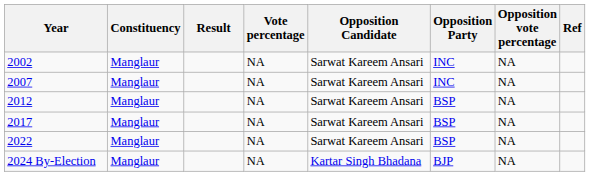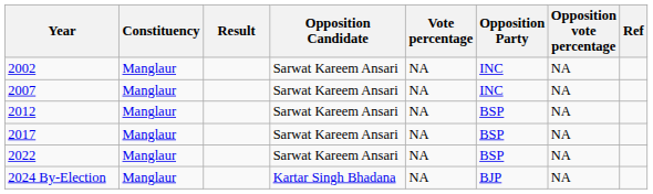 <table class="sortable wikitable">
 <tr>
 <th width=125>Year</th>
 <th width=80>Constituency</th>
 <th width=70>Result</th>
+<th width=150>Opposition Candidate</th>
 <th width=70>Vote percentage</th>
-<th width=150>Opposition Candidate</th>
 <th width=70>Opposition Party</th>
 <th width=70>Opposition vote percentage</th>
 <th width=25>Ref</th>
 </tr>
 <tr>
 <td><a href='#'>2002</a></td>
 <td><a href='#'>Manglaur</a></td>
 <td></td>
+<td>Sarwat Kareem Ansari</td>
 <td>NA</td>
-<td>Sarwat Kareem Ansari</td>
 <td><a href='#'>INC</a></td>
 <td>NA</td>
 <td></td>
 </tr>
 <tr>
 <td><a href='#'>2007</a></td>
 <td><a href='#'>Manglaur</a></td>
 <td></td>
+<td>Sarwat Kareem Ansari</td>
 <td>NA</td>
-<td>Sarwat Kareem Ansari</td>
 <td><a href='#'>INC</a></td>
 <td>NA</td>
 <td></td>
 </tr>
 <tr>
 <td><a href='#'>2012</a></td>
 <td><a href='#'>Manglaur</a></td>
 <td></td>
+<td>Sarwat Kareem Ansari</td>
 <td>NA</td>
-<td>Sarwat Kareem Ansari</td>
 <td><a href='#'>BSP</a></td>
 <td>NA</td>
 <td></td>
 </tr>
 <tr>
 <td><a href='#'>2017</a></td>
 <td><a href='#'>Manglaur</a></td>
 <td></td>
+<td>Sarwat Kareem Ansari</td>
 <td>NA</td>
-<td>Sarwat Kareem Ansari</td>
 <td><a href='#'>BSP</a></td>
 <td>NA</td>
 <td></td>
 </tr>
 <tr>
 <td><a href='#'>2022</a></td>
 <td><a href='#'>Manglaur</a></td>
 <td></td>
+<td>Sarwat Kareem Ansari</td>
 <td>NA</td>
-<td>Sarwat Kareem Ansari</td>
 <td><a href='#'>BSP</a></td>
 <td>NA</td>
 <td></td>
 </tr>
 <tr>
 <td><a href='#'>2024 By-Election</a></td>
 <td><a href='#'>Manglaur</a></td>
 <td></td>
+<td><a href='#'>Kartar Singh Bhadana</a></td>
 <td>NA</td>
-<td><a href='#'>Kartar Singh Bhadana</a></td>
 <td><a href='#'>BJP</a></td>
 <td>NA</td>
 <td></td>
 </tr>
 </table>
